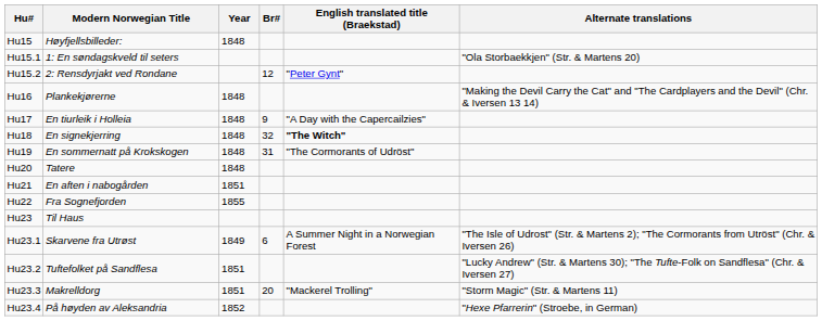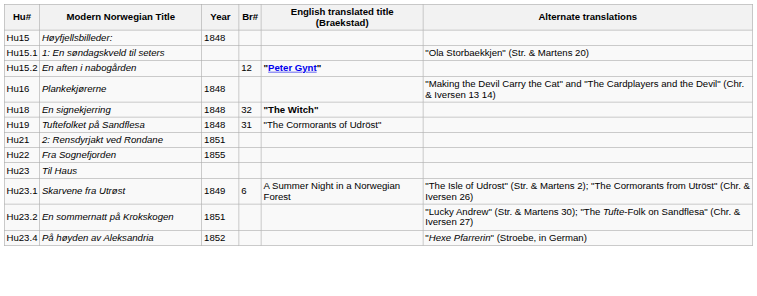 <table class="sortable wikitable plainrowheaders">
 <tr>
 <th scope="col" style="width: 3%;">Hu#</th>
 <th scope="col" style="width: 22%;">Modern Norwegian Title</th>
 <th scope="col" style="width: 5%;">Year</th>
 <th scope="col" style="width: 3%;">Br#</th>
 <th scope="col" style="width: 22%;">English translated title (Braekstad)</th>
 <th scope="col" style="width: 45%;">Alternate translations</th>
 </tr>
 <tr>
 <td>Hu15</td>
 <td><em>Høyfjellsbilleder: </em></td>
 <td>1848</td>
 <td></td>
 <td></td>
 <td></td>
 </tr>
 <tr>
 <td>Hu15.1</td>
 <td><em>1: En søndagskveld til seters </em></td>
 <td></td>
 <td></td>
 <td></td>
 <td>"Ola Storbaekkjen" (Str. & Martens 20)</td>
 </tr>
 <tr>
 <td>Hu15.2</td>
-<td><em>2: Rensdyrjakt ved Rondane </em></td>
+<td><em>En aften i nabogården </em></td>
 <td></td>
 <td>12</td>
-<td>"<a href='#'>Peter Gynt</a>"</td>
+<td><strong>"<a href='#'>Peter Gynt</a>"</strong></td>
 <td></td>
 </tr>
 <tr>
 <td>Hu16</td>
 <td><em>Plankekjørerne </em></td>
 <td>1848</td>
 <td></td>
 <td></td>
 <td>"Making the Devil Carry the Cat" and "The Cardplayers and the Devil" (Chr. & Iversen 13 14)</td>
 </tr>
 <tr>
-<td>Hu17</td>
-<td><em>En tiurleik i Holleia </em></td>
-<td>1848</td>
-<td>9</td>
-<td>"A Day with the Capercailzies"</td>
-<td></td>
-</tr>
-<tr>
 <td>Hu18</td>
 <td><em>En signekjerring </em></td>
 <td>1848</td>
 <td>32</td>
 <td><strong>"The Witch"</strong></td>
 <td></td>
 </tr>
 <tr>
 <td>Hu19</td>
-<td><em>En sommernatt på Krokskogen </em></td>
+<td><em>Tuftefolket på Sandflesa </em></td>
 <td>1848</td>
 <td>31</td>
 <td>"The Cormorants of Udröst"</td>
 <td></td>
 </tr>
 <tr>
-<td>Hu20</td>
-<td><em>Tatere </em></td>
-<td>1848</td>
-<td></td>
-<td></td>
-<td></td>
-</tr>
-<tr>
 <td>Hu21</td>
-<td><em>En aften i nabogården </em></td>
+<td><em>2: Rensdyrjakt ved Rondane </em></td>
 <td>1851</td>
 <td></td>
 <td></td>
 <td></td>
 </tr>
 <tr>
 <td>Hu22</td>
 <td><em>Fra Sognefjorden </em></td>
 <td>1855</td>
 <td></td>
 <td></td>
 <td></td>
 </tr>
 <tr>
 <td>Hu23</td>
 <td><em>Til Haus </em></td>
 <td></td>
 <td></td>
 <td></td>
 <td></td>
 </tr>
 <tr>
 <td>Hu23.1</td>
 <td><em>Skarvene fra Utrøst</em></td>
 <td>1849</td>
 <td>6</td>
 <td>A Summer Night in a Norwegian Forest</td>
 <td>"The Isle of Udrost" (Str. & Martens 2);  "The Cormorants from Utröst" (Chr. & Iversen 26)</td>
 </tr>
 <tr>
 <td>Hu23.2</td>
-<td><em>Tuftefolket på Sandflesa </em></td>
+<td><em>En sommernatt på Krokskogen </em></td>
 <td>1851</td>
 <td></td>
 <td></td>
 <td>"Lucky Andrew" (Str. & Martens 30); "The <em>Tufte</em>-Folk on Sandflesa" (Chr. & Iversen 27)</td>
-</tr>
-<tr>
-<td>Hu23.3</td>
-<td><em>Makrelldorg </em></td>
-<td>1851</td>
-<td>20</td>
-<td>"Mackerel Trolling"</td>
-<td>"Storm Magic" (Str. & Martens 11)</td>
 </tr>
 <tr>
 <td>Hu23.4</td>
 <td><em>På høyden av Aleksandria </em></td>
 <td>1852</td>
 <td></td>
 <td></td>
 <td>"<em>Hexe Pfarrerin</em>" (Stroebe, in German)</td>
 </tr>
 </table>
